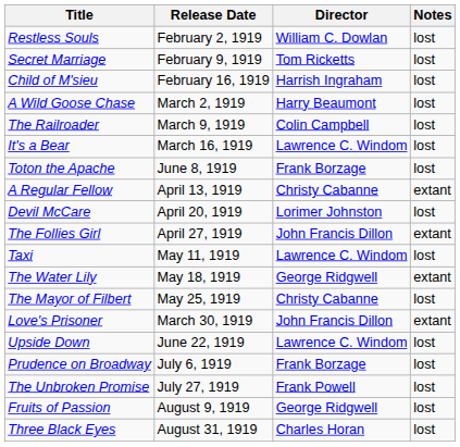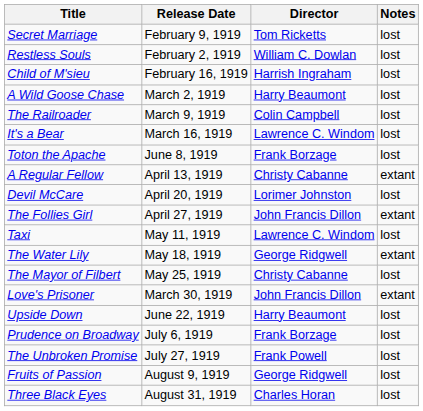 <table class="wikitable sortable">
 <tr>
 <th>Title</th>
 <th>Release Date</th>
 <th>Director</th>
 <th>Notes</th>
 </tr>
 <tr>
+<td><em><a href='#'>Secret Marriage</a></em></td>
+<td>February 9, 1919</td>
+<td><a href='#'>Tom Ricketts</a></td>
+<td>lost</td>
+</tr>
+<tr>
 <td><em><a href='#'>Restless Souls</a></em></td>
 <td>February 2, 1919</td>
 <td><a href='#'>William C. Dowlan</a></td>
-<td>lost</td>
-</tr>
-<tr>
-<td><em><a href='#'>Secret Marriage</a></em></td>
-<td>February 9, 1919</td>
-<td><a href='#'>Tom Ricketts</a></td>
 <td>lost</td>
 </tr>
 <tr>
 <td><em><a href='#'>Child of M'sieu</a></em></td>
 <td>February 16, 1919</td>
 <td><a href='#'>Harrish Ingraham</a></td>
 <td>lost</td>
 </tr>
 <tr>
 <td><em><a href='#'>A Wild Goose Chase</a></em></td>
 <td>March 2, 1919</td>
 <td><a href='#'>Harry Beaumont</a></td>
 <td>lost</td>
 </tr>
 <tr>
 <td><em><a href='#'>The Railroader</a></em></td>
 <td>March 9, 1919</td>
 <td><a href='#'>Colin Campbell</a></td>
 <td>lost</td>
 </tr>
 <tr>
 <td><em><a href='#'>It's a Bear</a></em></td>
 <td>March 16, 1919</td>
 <td><a href='#'>Lawrence C. Windom</a></td>
 <td>lost</td>
 </tr>
 <tr>
 <td><em><a href='#'>Toton the Apache</a></em></td>
 <td>June 8, 1919</td>
 <td><a href='#'>Frank Borzage</a></td>
 <td>lost</td>
 </tr>
 <tr>
 <td><em><a href='#'>A Regular Fellow</a></em></td>
 <td>April 13, 1919</td>
 <td><a href='#'>Christy Cabanne</a></td>
 <td>extant</td>
 </tr>
 <tr>
 <td><em><a href='#'>Devil McCare</a></em></td>
 <td>April 20, 1919</td>
 <td><a href='#'>Lorimer Johnston</a></td>
 <td>lost</td>
 </tr>
 <tr>
 <td><em><a href='#'>The Follies Girl</a></em></td>
 <td>April 27, 1919</td>
 <td><a href='#'>John Francis Dillon</a></td>
 <td>extant</td>
 </tr>
 <tr>
 <td><em><a href='#'>Taxi</a></em></td>
 <td>May 11, 1919</td>
 <td><a href='#'>Lawrence C. Windom</a></td>
 <td>lost</td>
 </tr>
 <tr>
 <td><em><a href='#'>The Water Lily</a></em></td>
 <td>May 18, 1919</td>
 <td><a href='#'>George Ridgwell</a></td>
 <td>extant</td>
 </tr>
 <tr>
 <td><em><a href='#'>The Mayor of Filbert</a></em></td>
 <td>May 25, 1919</td>
 <td><a href='#'>Christy Cabanne</a></td>
 <td>lost</td>
 </tr>
 <tr>
 <td><em><a href='#'>Love's Prisoner</a></em></td>
 <td>March 30, 1919</td>
 <td><a href='#'>John Francis Dillon</a></td>
 <td>extant</td>
 </tr>
 <tr>
 <td><em><a href='#'>Upside Down</a></em></td>
 <td>June 22, 1919</td>
-<td><a href='#'>Lawrence C. Windom</a></td>
+<td><a href='#'>Harry Beaumont</a></td>
 <td>lost</td>
 </tr>
 <tr>
 <td><em><a href='#'>Prudence on Broadway</a></em></td>
 <td>July 6, 1919</td>
 <td><a href='#'>Frank Borzage</a></td>
 <td>lost</td>
 </tr>
 <tr>
 <td><em><a href='#'>The Unbroken Promise</a></em></td>
 <td>July 27, 1919</td>
 <td><a href='#'>Frank Powell</a></td>
 <td>lost</td>
 </tr>
 <tr>
 <td><em><a href='#'>Fruits of Passion</a></em></td>
 <td>August 9, 1919</td>
 <td><a href='#'>George Ridgwell</a></td>
 <td>lost</td>
 </tr>
 <tr>
 <td><em><a href='#'>Three Black Eyes</a></em></td>
 <td>August 31, 1919</td>
 <td><a href='#'>Charles Horan</a></td>
 <td>lost</td>
 </tr>
 </table>
